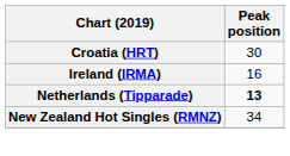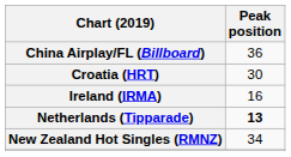 <table class="wikitable sortable plainrowheaders" style="text-align:center;">
 <tr>
 <th>Chart (2019)</th>
 <th>Peak<br>position</th>
+</tr>
+<tr>
+<th scope="row">China Airplay/FL (<em><a href='#'>Billboard</a></em>)</th>
+<td>36</td>
 </tr>
 <tr>
 <th scope="row">Croatia (<a href='#'>HRT</a>)</th>
 <td>30</td>
 </tr>
 <tr>
 <th scope="row">Ireland (<a href='#'>IRMA</a>)</th>
 <td>16</td>
 </tr>
 <tr>
 <th scope="row">Netherlands (<a href='#'>Tipparade</a>)</th>
 <td><strong>13</strong></td>
 </tr>
 <tr>
 <th scope="row">New Zealand Hot Singles (<a href='#'>RMNZ</a>)</th>
 <td>34</td>
 </tr>
 <tr>
 </tr>
 <tr>
 </tr>
 <tr>
 </tr>
 <tr>
 </tr>
 <tr>
 </tr>
 </table>
